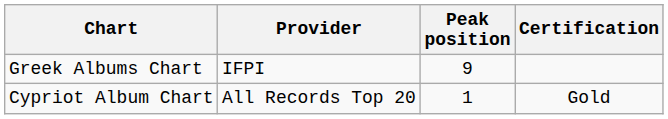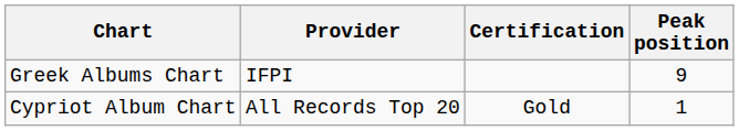 <table class="wikitable">
 <tr>
 <th>Chart</th>
 <th>Provider</th>
+<th>Certification</th>
 <th>Peak<br>position</th>
-<th>Certification</th>
 </tr>
 <tr>
 <td>Greek Albums Chart</td>
 <td>IFPI</td>
+<td></td>
 <td align="center">9</td>
-<td></td>
 </tr>
 <tr>
 <td>Cypriot Album Chart</td>
 <td>All Records Top 20</td>
+<td align="center">Gold</td>
 <td align="center">1</td>
-<td align="center">Gold</td>
 </tr>
 </table>
